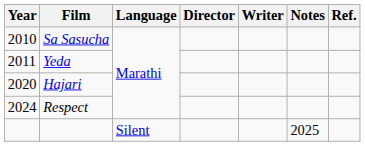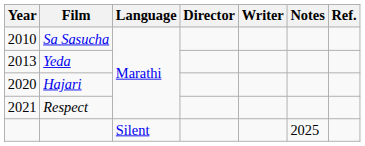 <table class="wikitable sortable">
 <tr>
 <th>Year</th>
 <th>Film</th>
 <th>Language</th>
 <th>Director</th>
 <th>Writer</th>
 <th class="unsortable">Notes</th>
 <th class="unsortable">Ref.</th>
 </tr>
 <tr>
 <td>2010</td>
 <td><em><a href='#'>Sa Sasucha</a></em></td>
 <td rowspan="4"><a href='#'>Marathi</a></td>
 <td></td>
 <td></td>
 <td></td>
 <td></td>
 </tr>
 <tr>
-<td>2011</td>
+<td>2013</td>
 <td><em><a href='#'>Yeda</a></em></td>
 <td></td>
 <td></td>
 <td></td>
 <td></td>
 </tr>
 <tr>
 <td>2020</td>
 <td><em><a href='#'>Hajari</a></em></td>
 <td></td>
 <td></td>
 <td></td>
 <td></td>
 </tr>
 <tr>
-<td>2024</td>
+<td>2021</td>
 <td><em>Respect</em></td>
 <td></td>
 <td></td>
 <td></td>
 <td></td>
 </tr>
 <tr>
 <td></td>
 <td></td>
 <td><a href='#'>Silent</a></td>
 <td></td>
 <td></td>
 <td>2025</td>
 <td></td>
 </tr>
 </table>
